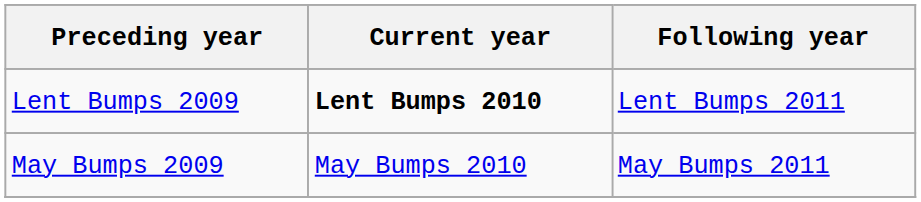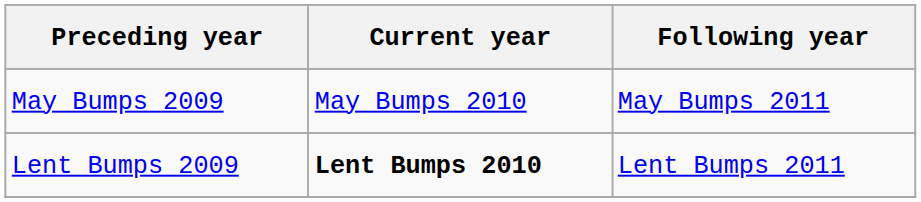 <table class="wikitable" style="height:100px; margin:1em auto;">
 <tr>
 <th width=150>Preceding year</th>
 <th width=150>Current year</th>
 <th width=150>Following year</th>
 </tr>
 <tr>
+<td><a href='#'>May Bumps 2009</a></td>
+<td><a href='#'>May Bumps 2010</a></td>
+<td><a href='#'>May Bumps 2011</a></td>
+</tr>
+<tr>
 <td><a href='#'>Lent Bumps 2009</a></td>
 <td><strong>Lent Bumps 2010</strong></td>
 <td><a href='#'>Lent Bumps 2011</a></td>
 </tr>
 <tr>
-<td><a href='#'>May Bumps 2009</a></td>
-<td><a href='#'>May Bumps 2010</a></td>
-<td><a href='#'>May Bumps 2011</a></td>
-</tr>
-<tr>
 </tr>
 </table>
